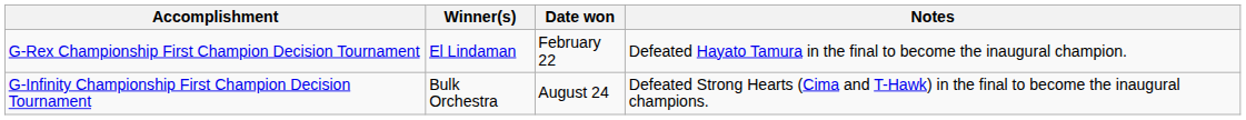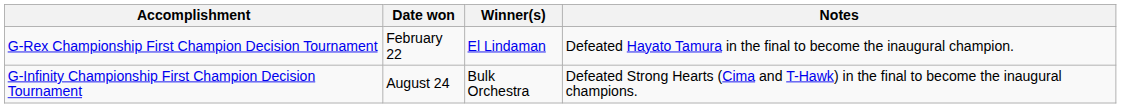 <table class="wikitable" style="width:100%;">
 <tr>
 <th>Accomplishment</th>
+<th>Date won</th>
 <th>Winner(s)</th>
-<th>Date won</th>
 <th>Notes</th>
 </tr>
 <tr>
 <td><a href='#'>G-Rex Championship First Champion Decision Tournament</a></td>
+<td>February 22</td>
 <td><a href='#'>El Lindaman</a></td>
-<td>February 22</td>
 <td>Defeated <a href='#'>Hayato Tamura</a> in the final to become the inaugural champion.</td>
 </tr>
 <tr>
 <td><a href='#'>G-Infinity Championship First Champion Decision Tournament</a></td>
+<td>August 24</td>
 <td>Bulk Orchestra<br></td>
-<td>August 24</td>
 <td>Defeated Strong Hearts (<a href='#'>Cima</a> and <a href='#'>T-Hawk</a>) in the final to become the inaugural champions.</td>
 </tr>
 </table>
